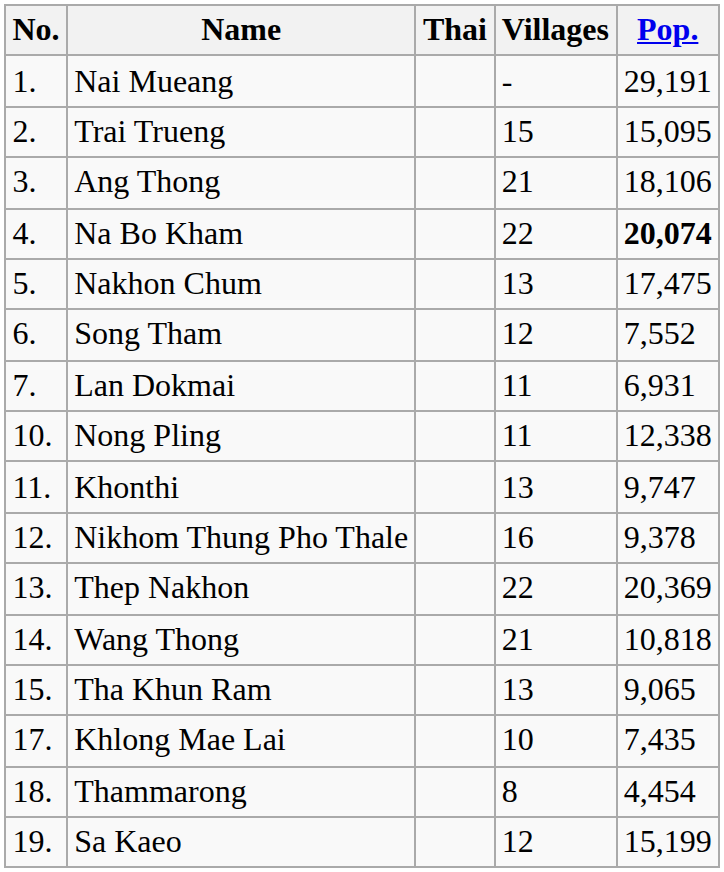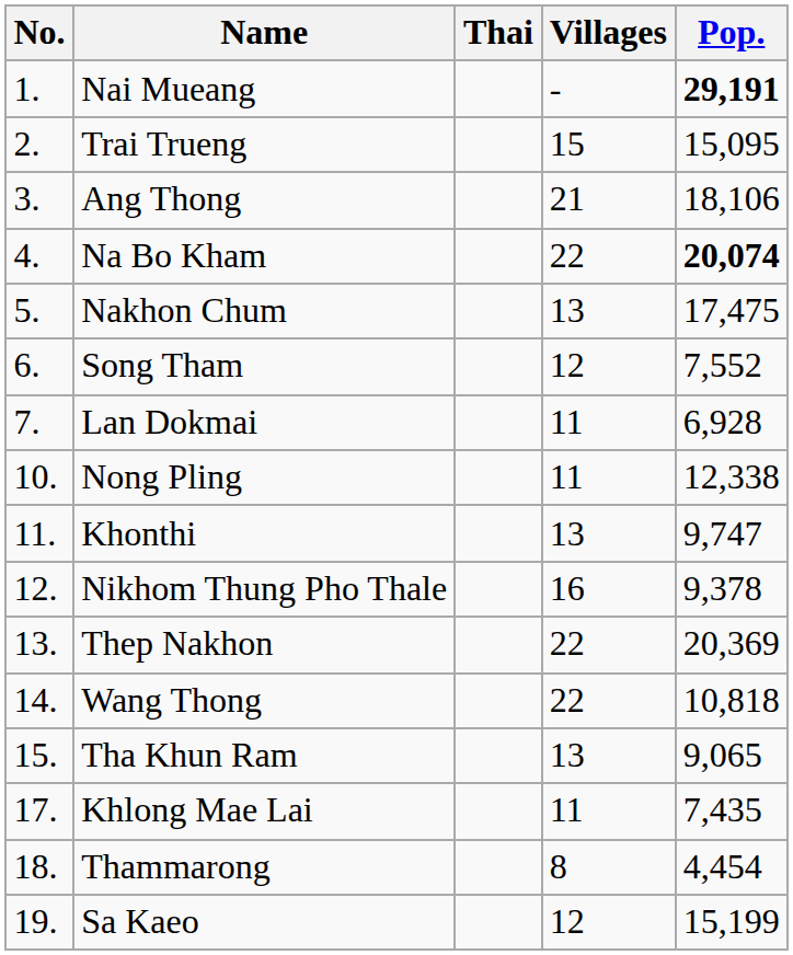 <table class="wikitable sortable">
 <tr>
 <th>No.</th>
 <th>Name</th>
 <th>Thai</th>
 <th>Villages</th>
 <th><a href='#'>Pop.</a></th>
 </tr>
 <tr>
 <td>1.</td>
 <td>Nai Mueang</td>
 <td></td>
 <td>-</td>
-<td>29,191</td>
+<td><strong>29,191</strong></td>
 </tr>
 <tr>
 <td>2.</td>
 <td>Trai Trueng</td>
 <td></td>
 <td>15</td>
 <td>15,095</td>
 </tr>
 <tr>
 <td>3.</td>
 <td>Ang Thong</td>
 <td></td>
 <td>21</td>
 <td>18,106</td>
 </tr>
 <tr>
 <td>4.</td>
 <td>Na Bo Kham</td>
 <td></td>
 <td>22</td>
 <td><strong>20,074</strong></td>
 </tr>
 <tr>
 <td>5.</td>
 <td>Nakhon Chum</td>
 <td></td>
 <td>13</td>
 <td>17,475</td>
 </tr>
 <tr>
 <td>6.</td>
 <td>Song Tham</td>
 <td></td>
 <td>12</td>
 <td>7,552</td>
 </tr>
 <tr>
 <td>7.</td>
 <td>Lan Dokmai</td>
 <td></td>
 <td>11</td>
-<td>6,931</td>
+<td>6,928</td>
 </tr>
 <tr>
 <td>10.</td>
 <td>Nong Pling</td>
 <td></td>
 <td>11</td>
 <td>12,338</td>
 </tr>
 <tr>
 <td>11.</td>
 <td>Khonthi</td>
 <td></td>
 <td>13</td>
 <td>9,747</td>
 </tr>
 <tr>
 <td>12.</td>
 <td>Nikhom Thung Pho Thale</td>
 <td></td>
 <td>16</td>
 <td>9,378</td>
 </tr>
 <tr>
 <td>13.</td>
 <td>Thep Nakhon</td>
 <td></td>
 <td>22</td>
 <td>20,369</td>
 </tr>
 <tr>
 <td>14.</td>
 <td>Wang Thong</td>
 <td></td>
-<td>21</td>
+<td>22</td>
 <td>10,818</td>
 </tr>
 <tr>
 <td>15.</td>
 <td>Tha Khun Ram</td>
 <td></td>
 <td>13</td>
 <td>9,065</td>
 </tr>
 <tr>
 <td>17.</td>
 <td>Khlong Mae Lai</td>
 <td></td>
-<td>10</td>
+<td>11</td>
 <td>7,435</td>
 </tr>
 <tr>
 <td>18.</td>
 <td>Thammarong</td>
 <td></td>
 <td>8</td>
 <td>4,454</td>
 </tr>
 <tr>
 <td>19.</td>
 <td>Sa Kaeo</td>
 <td></td>
 <td>12</td>
 <td>15,199</td>
 </tr>
 </table>
